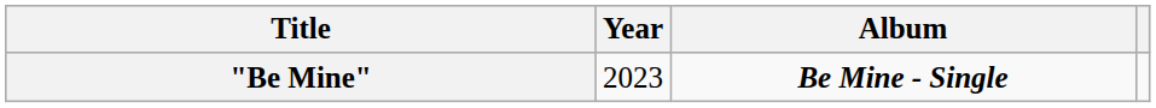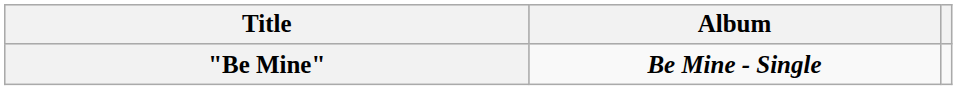 <table class="wikitable plainrowheaders" style="text-align:center;">
 <tr>
 <th scope="col" rowspan="1" style="width:30em;">Title</th>
-<th scope="col" rowspan="1" style="width:1em;">Year</th>
 <th scope="col" rowspan="1" style="width:23em;">Album</th>
 <th></th>
 </tr>
 <tr>
 <th scope="row">"Be Mine" <br></th>
-<td rowspan="1">2023</td>
 <td><strong><em>Be Mine - Single</em></strong></td>
 <td></td>
 </tr>
 </table>
